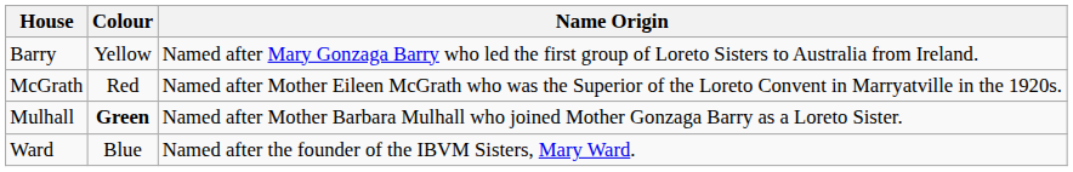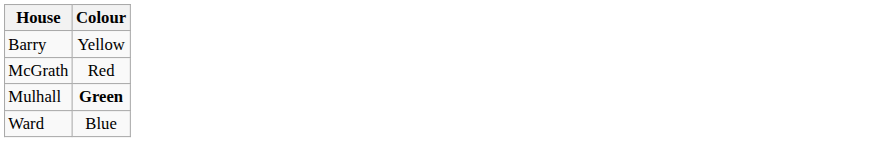 <table class="wikitable">
 <tr>
 <th>House</th>
 <th>Colour</th>
-<th>Name Origin</th>
 </tr>
 <tr>
 <td>Barry</td>
 <td align="center">Yellow<br></td>
-<td>Named after <a href='#'>Mary Gonzaga Barry</a> who led the first group of Loreto Sisters to Australia from Ireland.</td>
 </tr>
 <tr>
 <td>McGrath</td>
 <td align="center">Red<br></td>
-<td>Named after Mother Eileen McGrath who was the Superior of the Loreto Convent in Marryatville in the 1920s.</td>
 </tr>
 <tr>
 <td>Mulhall</td>
 <td align="center"><strong>Green<br></strong></td>
-<td>Named after Mother Barbara Mulhall who joined Mother Gonzaga Barry as a Loreto Sister.</td>
 </tr>
 <tr>
 <td>Ward</td>
 <td align="center">Blue<br></td>
-<td>Named after the founder of the IBVM Sisters, <a href='#'>Mary Ward</a>.</td>
 </tr>
 </table>
